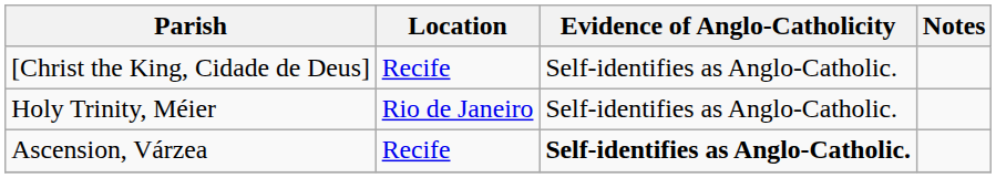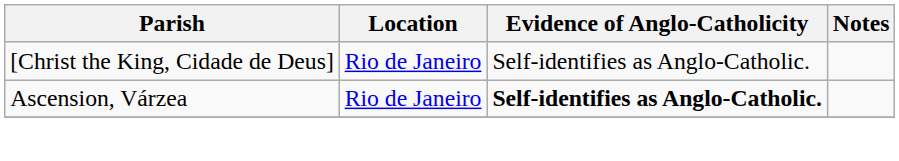 <table class="wikitable">
 <tr>
 <th>Parish</th>
 <th>Location</th>
 <th>Evidence of Anglo-Catholicity</th>
 <th>Notes</th>
 </tr>
 <tr>
 <td>[Christ the King, Cidade de Deus]</td>
-<td><a href='#'>Recife</a></td>
-<td>Self-identifies as Anglo-Catholic.</td>
-<td></td>
-</tr>
-<tr>
-<td>Holy Trinity, Méier</td>
 <td><a href='#'>Rio de Janeiro</a></td>
 <td>Self-identifies as Anglo-Catholic.</td>
 <td></td>
 </tr>
 <tr>
 <td>Ascension, Várzea</td>
-<td><a href='#'>Recife</a></td>
+<td><a href='#'>Rio de Janeiro</a></td>
 <td><strong>Self-identifies as Anglo-Catholic.</strong></td>
 <td></td>
 </tr>
 <tr>
 </tr>
 </table>
